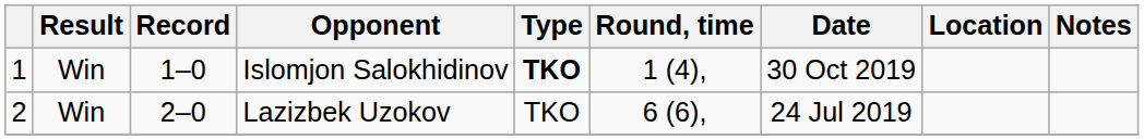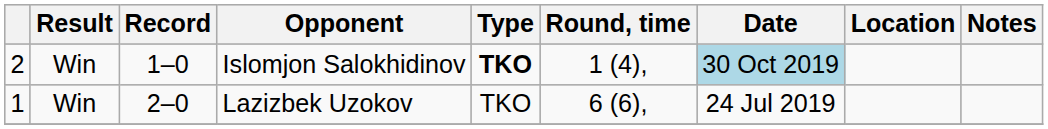 <table class="wikitable" style="text-align:center">
 <tr>
 <th></th>
 <th>Result</th>
 <th>Record</th>
 <th>Opponent</th>
 <th>Type</th>
 <th>Round, time</th>
 <th>Date</th>
 <th>Location</th>
 <th>Notes</th>
 </tr>
 <tr>
-<td>1</td>
+<td>2</td>
 <td>Win</td>
 <td>1–0</td>
 <td align=left>Islomjon Salokhidinov</td>
 <td><strong>TKO</strong></td>
 <td>1 (4), </td>
-<td>30 Oct 2019</td>
+<td style="background: lightblue;">30 Oct 2019</td>
 <td align=left> </td>
 <td align=left></td>
 </tr>
 <tr>
-<td>2</td>
+<td>1</td>
 <td>Win</td>
 <td>2–0</td>
 <td align=left>Lazizbek Uzokov</td>
 <td>TKO</td>
 <td>6 (6), </td>
 <td>24 Jul 2019</td>
 <td align=left> </td>
 <td align=left></td>
 </tr>
 <tr>
 </tr>
 </table>
